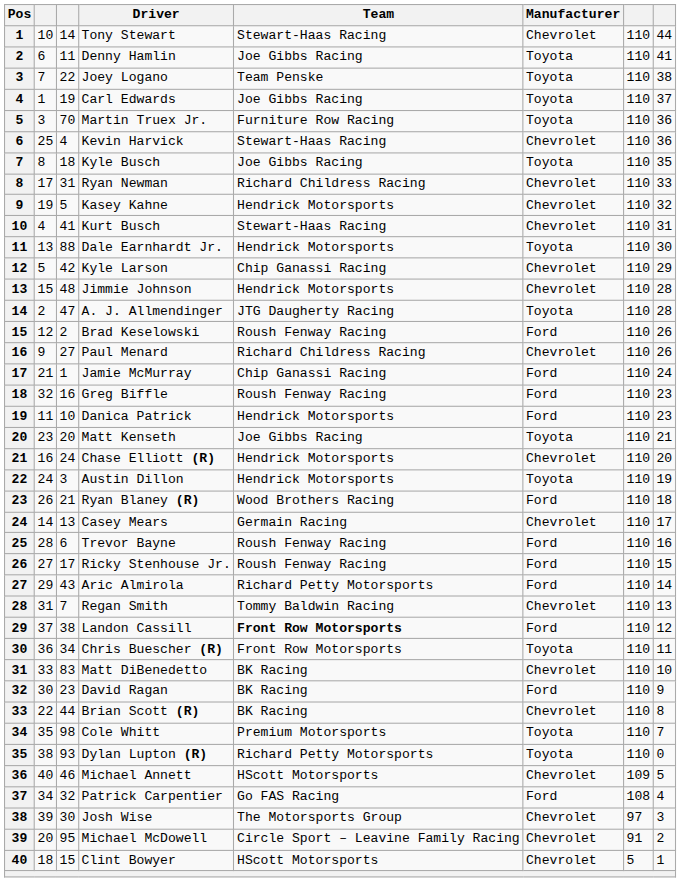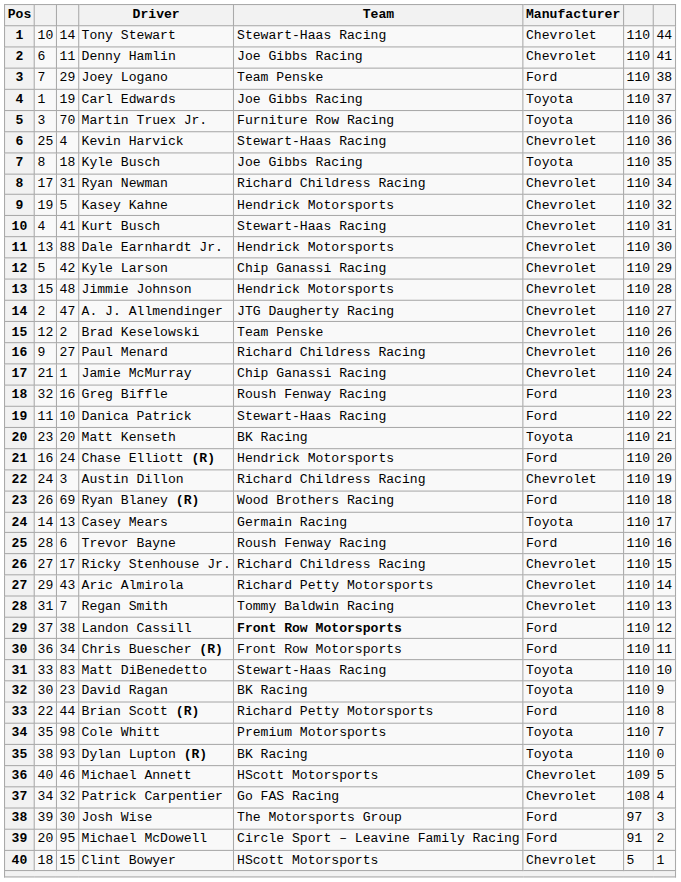 <table class="wikitable" style="font-size:95%">
 <tr>
 <th>Pos</th>
 <th></th>
 <th></th>
 <th>Driver</th>
 <th>Team</th>
 <th>Manufacturer</th>
 <th></th>
 <th></th>
 </tr>
 <tr>
 <th>1</th>
 <td>10</td>
 <td>14</td>
 <td>Tony Stewart</td>
 <td>Stewart-Haas Racing</td>
 <td>Chevrolet</td>
 <td>110</td>
 <td>44</td>
 </tr>
 <tr>
 <th>2</th>
 <td>6</td>
 <td>11</td>
 <td>Denny Hamlin</td>
 <td>Joe Gibbs Racing</td>
-<td>Toyota</td>
+<td>Chevrolet</td>
 <td>110</td>
 <td>41</td>
 </tr>
 <tr>
 <th>3</th>
 <td>7</td>
-<td>22</td>
+<td>29</td>
 <td>Joey Logano</td>
 <td>Team Penske</td>
-<td>Toyota</td>
+<td>Ford</td>
 <td>110</td>
 <td>38</td>
 </tr>
 <tr>
 <th>4</th>
 <td>1</td>
 <td>19</td>
 <td>Carl Edwards</td>
 <td>Joe Gibbs Racing</td>
 <td>Toyota</td>
 <td>110</td>
 <td>37</td>
 </tr>
 <tr>
 <th>5</th>
 <td>3</td>
 <td>70</td>
 <td>Martin Truex Jr.</td>
 <td>Furniture Row Racing</td>
 <td>Toyota</td>
 <td>110</td>
 <td>36</td>
 </tr>
 <tr>
 <th>6</th>
 <td>25</td>
 <td>4</td>
 <td>Kevin Harvick</td>
 <td>Stewart-Haas Racing</td>
 <td>Chevrolet</td>
 <td>110</td>
 <td>36</td>
 </tr>
 <tr>
 <th>7</th>
 <td>8</td>
 <td>18</td>
 <td>Kyle Busch</td>
 <td>Joe Gibbs Racing</td>
 <td>Toyota</td>
 <td>110</td>
 <td>35</td>
 </tr>
 <tr>
 <th>8</th>
 <td>17</td>
 <td>31</td>
 <td>Ryan Newman</td>
 <td>Richard Childress Racing</td>
 <td>Chevrolet</td>
 <td>110</td>
-<td>33</td>
+<td>34</td>
 </tr>
 <tr>
 <th>9</th>
 <td>19</td>
 <td>5</td>
 <td>Kasey Kahne</td>
 <td>Hendrick Motorsports</td>
 <td>Chevrolet</td>
 <td>110</td>
 <td>32</td>
 </tr>
 <tr>
 <th>10</th>
 <td>4</td>
 <td>41</td>
 <td>Kurt Busch</td>
 <td>Stewart-Haas Racing</td>
 <td>Chevrolet</td>
 <td>110</td>
 <td>31</td>
 </tr>
 <tr>
 <th>11</th>
 <td>13</td>
 <td>88</td>
 <td>Dale Earnhardt Jr.</td>
 <td>Hendrick Motorsports</td>
-<td>Toyota</td>
+<td>Chevrolet</td>
 <td>110</td>
 <td>30</td>
 </tr>
 <tr>
 <th>12</th>
 <td>5</td>
 <td>42</td>
 <td>Kyle Larson</td>
 <td>Chip Ganassi Racing</td>
 <td>Chevrolet</td>
 <td>110</td>
 <td>29</td>
 </tr>
 <tr>
 <th>13</th>
 <td>15</td>
 <td>48</td>
 <td>Jimmie Johnson</td>
 <td>Hendrick Motorsports</td>
 <td>Chevrolet</td>
 <td>110</td>
 <td>28</td>
 </tr>
 <tr>
 <th>14</th>
 <td>2</td>
 <td>47</td>
 <td>A. J. Allmendinger</td>
 <td>JTG Daugherty Racing</td>
-<td>Toyota</td>
+<td>Chevrolet</td>
 <td>110</td>
-<td>28</td>
+<td>27</td>
 </tr>
 <tr>
 <th>15</th>
 <td>12</td>
 <td>2</td>
 <td>Brad Keselowski</td>
-<td>Roush Fenway Racing</td>
-<td>Ford</td>
+<td>Team Penske</td>
+<td>Chevrolet</td>
 <td>110</td>
 <td>26</td>
 </tr>
 <tr>
 <th>16</th>
 <td>9</td>
 <td>27</td>
 <td>Paul Menard</td>
 <td>Richard Childress Racing</td>
 <td>Chevrolet</td>
 <td>110</td>
 <td>26</td>
 </tr>
 <tr>
 <th>17</th>
 <td>21</td>
 <td>1</td>
 <td>Jamie McMurray</td>
 <td>Chip Ganassi Racing</td>
-<td>Ford</td>
+<td>Chevrolet</td>
 <td>110</td>
 <td>24</td>
 </tr>
 <tr>
 <th>18</th>
 <td>32</td>
 <td>16</td>
 <td>Greg Biffle</td>
 <td>Roush Fenway Racing</td>
 <td>Ford</td>
 <td>110</td>
 <td>23</td>
 </tr>
 <tr>
 <th>19</th>
 <td>11</td>
 <td>10</td>
 <td>Danica Patrick</td>
-<td>Hendrick Motorsports</td>
+<td>Stewart-Haas Racing</td>
 <td>Ford</td>
 <td>110</td>
-<td>23</td>
+<td>22</td>
 </tr>
 <tr>
 <th>20</th>
 <td>23</td>
 <td>20</td>
 <td>Matt Kenseth</td>
-<td>Joe Gibbs Racing</td>
+<td>BK Racing</td>
 <td>Toyota</td>
 <td>110</td>
 <td>21</td>
 </tr>
 <tr>
 <th>21</th>
 <td>16</td>
 <td>24</td>
 <td>Chase Elliott <strong>(R)</strong></td>
 <td>Hendrick Motorsports</td>
-<td>Chevrolet</td>
+<td>Ford</td>
 <td>110</td>
 <td>20</td>
 </tr>
 <tr>
 <th>22</th>
 <td>24</td>
 <td>3</td>
 <td>Austin Dillon</td>
-<td>Hendrick Motorsports</td>
-<td>Toyota</td>
+<td>Richard Childress Racing</td>
+<td>Chevrolet</td>
 <td>110</td>
 <td>19</td>
 </tr>
 <tr>
 <th>23</th>
 <td>26</td>
-<td>21</td>
+<td>69</td>
 <td>Ryan Blaney <strong>(R)</strong></td>
 <td>Wood Brothers Racing</td>
 <td>Ford</td>
 <td>110</td>
 <td>18</td>
 </tr>
 <tr>
 <th>24</th>
 <td>14</td>
 <td>13</td>
 <td>Casey Mears</td>
 <td>Germain Racing</td>
-<td>Chevrolet</td>
+<td>Toyota</td>
 <td>110</td>
 <td>17</td>
 </tr>
 <tr>
 <th>25</th>
 <td>28</td>
 <td>6</td>
 <td>Trevor Bayne</td>
 <td>Roush Fenway Racing</td>
 <td>Ford</td>
 <td>110</td>
 <td>16</td>
 </tr>
 <tr>
 <th>26</th>
 <td>27</td>
 <td>17</td>
 <td>Ricky Stenhouse Jr.</td>
-<td>Roush Fenway Racing</td>
-<td>Ford</td>
+<td>Richard Childress Racing</td>
+<td>Chevrolet</td>
 <td>110</td>
 <td>15</td>
 </tr>
 <tr>
 <th>27</th>
 <td>29</td>
 <td>43</td>
 <td>Aric Almirola</td>
 <td>Richard Petty Motorsports</td>
-<td>Ford</td>
+<td>Chevrolet</td>
 <td>110</td>
 <td>14</td>
 </tr>
 <tr>
 <th>28</th>
 <td>31</td>
 <td>7</td>
 <td>Regan Smith</td>
 <td>Tommy Baldwin Racing</td>
 <td>Chevrolet</td>
 <td>110</td>
 <td>13</td>
 </tr>
 <tr>
 <th>29</th>
 <td>37</td>
 <td>38</td>
 <td>Landon Cassill</td>
 <td><strong>Front Row Motorsports</strong></td>
 <td>Ford</td>
 <td>110</td>
 <td>12</td>
 </tr>
 <tr>
 <th>30</th>
 <td>36</td>
 <td>34</td>
 <td>Chris Buescher <strong>(R)</strong></td>
 <td>Front Row Motorsports</td>
-<td>Toyota</td>
+<td>Ford</td>
 <td>110</td>
 <td>11</td>
 </tr>
 <tr>
 <th>31</th>
 <td>33</td>
 <td>83</td>
 <td>Matt DiBenedetto</td>
-<td>BK Racing</td>
-<td>Chevrolet</td>
+<td>Stewart-Haas Racing</td>
+<td>Toyota</td>
 <td>110</td>
 <td>10</td>
 </tr>
 <tr>
 <th>32</th>
 <td>30</td>
 <td>23</td>
 <td>David Ragan</td>
 <td>BK Racing</td>
-<td>Ford</td>
+<td>Toyota</td>
 <td>110</td>
 <td>9</td>
 </tr>
 <tr>
 <th>33</th>
 <td>22</td>
 <td>44</td>
 <td>Brian Scott <strong>(R)</strong></td>
-<td>BK Racing</td>
-<td>Chevrolet</td>
+<td>Richard Petty Motorsports</td>
+<td>Ford</td>
 <td>110</td>
 <td>8</td>
 </tr>
 <tr>
 <th>34</th>
 <td>35</td>
 <td>98</td>
 <td>Cole Whitt</td>
 <td>Premium Motorsports</td>
 <td>Toyota</td>
 <td>110</td>
 <td>7</td>
 </tr>
 <tr>
 <th>35</th>
 <td>38</td>
 <td>93</td>
 <td>Dylan Lupton <strong>(R)</strong></td>
-<td>Richard Petty Motorsports</td>
+<td>BK Racing</td>
 <td>Toyota</td>
 <td>110</td>
 <td>0</td>
 </tr>
 <tr>
 <th>36</th>
 <td>40</td>
 <td>46</td>
 <td>Michael Annett</td>
 <td>HScott Motorsports</td>
 <td>Chevrolet</td>
 <td>109</td>
 <td>5</td>
 </tr>
 <tr>
 <th>37</th>
 <td>34</td>
 <td>32</td>
 <td>Patrick Carpentier</td>
 <td>Go FAS Racing</td>
-<td>Ford</td>
+<td>Chevrolet</td>
 <td>108</td>
 <td>4</td>
 </tr>
 <tr>
 <th>38</th>
 <td>39</td>
 <td>30</td>
 <td>Josh Wise</td>
 <td>The Motorsports Group</td>
-<td>Chevrolet</td>
+<td>Ford</td>
 <td>97</td>
 <td>3</td>
 </tr>
 <tr>
 <th>39</th>
 <td>20</td>
 <td>95</td>
 <td>Michael McDowell</td>
 <td>Circle Sport – Leavine Family Racing</td>
-<td>Chevrolet</td>
+<td>Ford</td>
 <td>91</td>
 <td>2</td>
 </tr>
 <tr>
 <th>40</th>
 <td>18</td>
 <td>15</td>
 <td>Clint Bowyer</td>
 <td>HScott Motorsports</td>
 <td>Chevrolet</td>
 <td>5</td>
 <td>1</td>
 </tr>
 <tr class="sortbottom">
 <th colspan="8"></th>
 </tr>
 </table>
